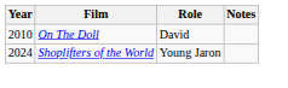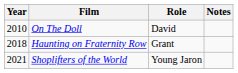 <table class="wikitable sortable">
 <tr>
 <th>Year</th>
 <th>Film</th>
 <th>Role</th>
 <th>Notes</th>
 </tr>
 <tr>
 <td>2010</td>
 <td><em><a href='#'>On The Doll</a></em></td>
 <td>David</td>
 <td></td>
 </tr>
 <tr>
-<td>2024</td>
+<td>2018</td>
+<td><em><a href='#'>Haunting on Fraternity Row</a></em></td>
+<td>Grant</td>
+<td></td>
+</tr>
+<tr>
+<td>2021</td>
 <td><em><a href='#'>Shoplifters of the World</a></em></td>
 <td>Young Jaron</td>
 <td></td>
 </tr>
 </table>
